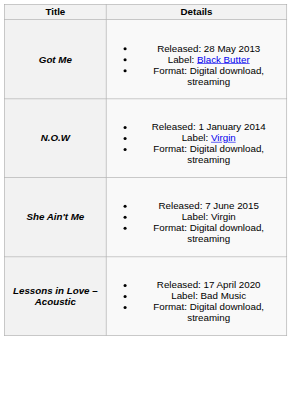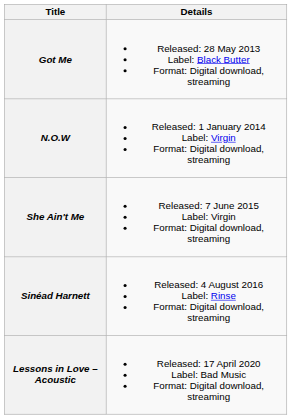 <table class="wikitable plainrowheaders" style="text-align:center;">
 <tr>
 <th scope="col" style="width:10em;">Title</th>
 <th scope="col" style="width:18em;">Details</th>
 </tr>
 <tr>
 <th scope="row"><em>Got Me</em></th>
 <td><br><ul><li>Released: 28 May 2013</li><li>Label: <a href='#'>Black Butter</a></li><li>Format: Digital download, streaming</li></ul></td>
 </tr>
 <tr>
 <th scope="row"><em>N.O.W</em></th>
 <td><br><ul><li>Released: 1 January 2014</li><li>Label: <a href='#'>Virgin</a></li><li>Format: Digital download, streaming</li></ul></td>
 </tr>
 <tr>
 <th scope="row"><em>She Ain't Me</em></th>
 <td><br><ul><li>Released: 7 June 2015</li><li>Label: Virgin</li><li>Format: Digital download, streaming</li></ul></td>
 </tr>
 <tr>
+<th scope="row"><em>Sinéad Harnett</em></th>
+<td><br><ul><li>Released: 4 August 2016</li><li>Label: <a href='#'>Rinse</a></li><li>Format: Digital download, streaming</li></ul></td>
+</tr>
+<tr>
 <th scope="row"><em>Lessons in Love – Acoustic</em></th>
 <td><br><ul><li>Released: 17 April 2020</li><li>Label: Bad Music</li><li>Format: Digital download, streaming</li></ul></td>
 </tr>
 </table>
